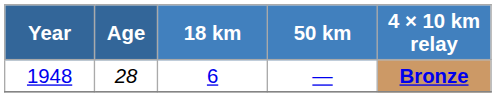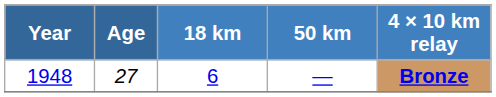 <table class="wikitable" style="font-size:95%; text-align:center; border:grey solid 1px; border-collapse:collapse; background:#ffffff;">
 <tr>
 <th style="background-color:#369; color:white; width:60px;"> Year </th>
 <th style="background-color:#369; color:white; width:40px;"> Age </th>
 <th style="background-color:#4180be; color:white; width:75px;"> 18 km </th>
 <th style="background-color:#4180be; color:white; width:75px;"> 50 km </th>
 <th style="background-color:#4180be; color:white; width:75px;"> 4 × 10 km <br> relay </th>
 </tr>
 <tr>
 <td><a href='#'>1948</a></td>
-<td><em>28</em></td>
+<td><em>27</em></td>
 <td><a href='#'>6</a></td>
 <td><a href='#'>—</a></td>
 <td bgcolor="cc9966"><a href='#'><strong>Bronze</strong></a></td>
 </tr>
 <tr>
 </tr>
 </table>
